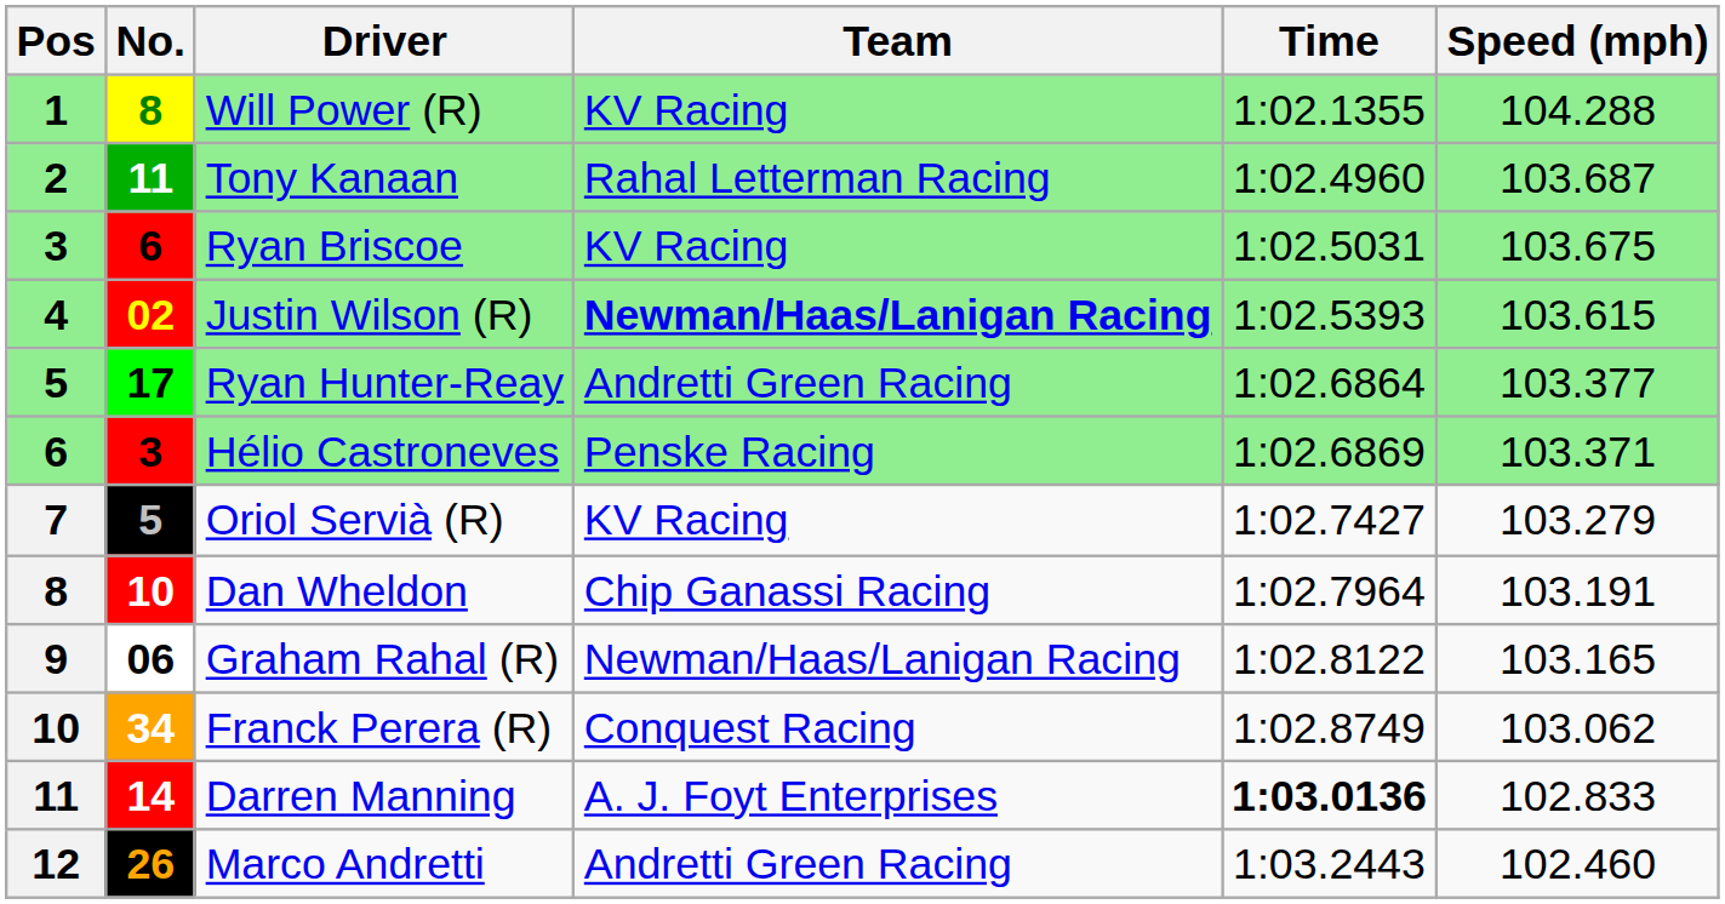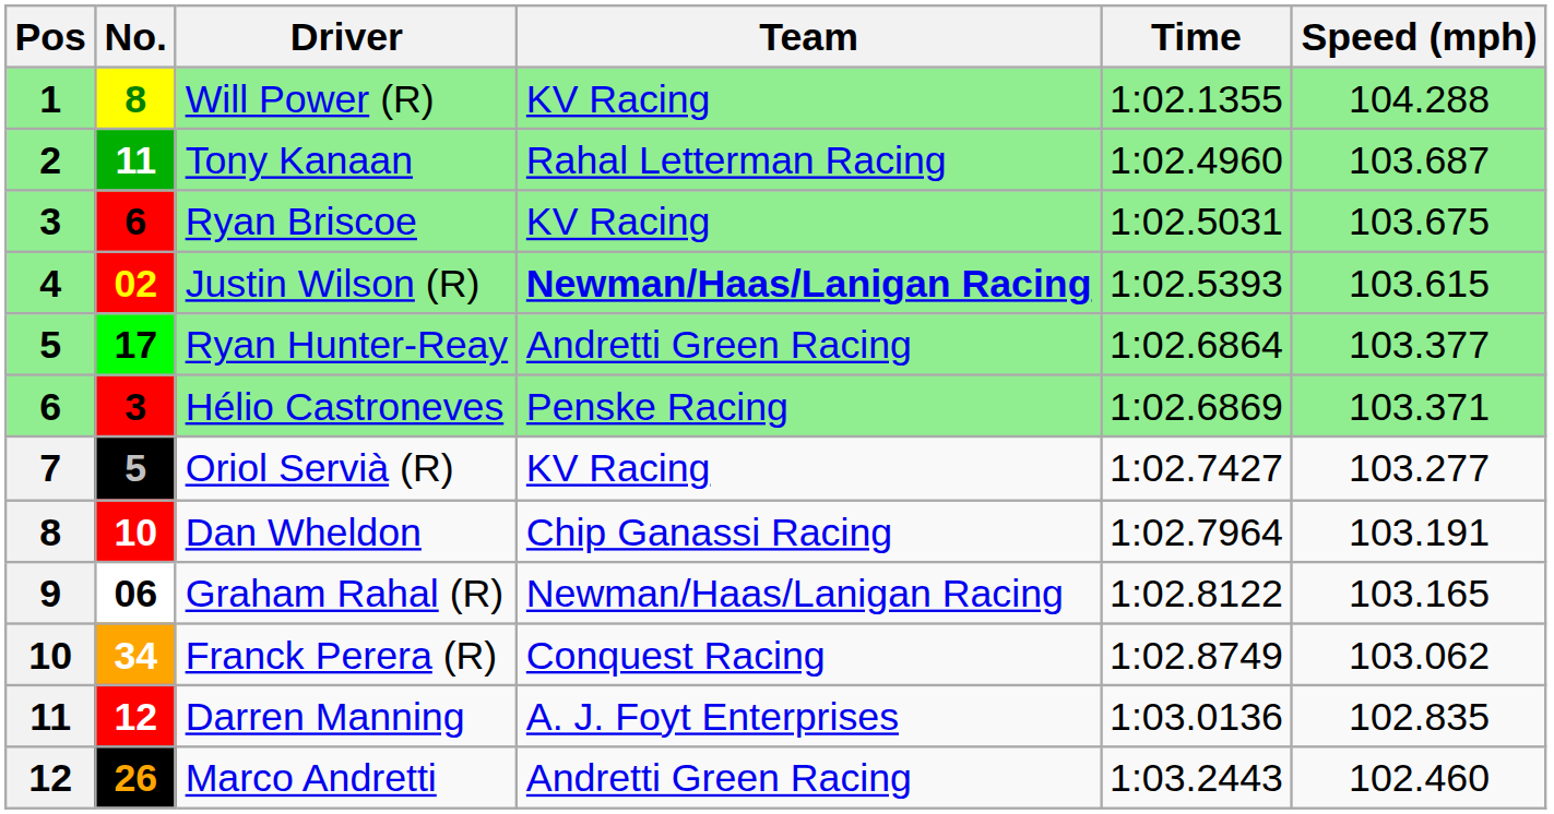 <table class="wikitable" style="font-size:95%;">
 <tr>
 <th>Pos</th>
 <th>No.</th>
 <th>Driver</th>
 <th>Team</th>
 <th>Time</th>
 <th>Speed (mph)</th>
 </tr>
 <tr style="background:lightgreen;">
 <td style="text-align:center;"><strong>1</strong></td>
 <td style="color:green; background:yellow; text-align:center;"><strong>8</strong></td>
 <td> <a href='#'>Will Power</a> (R)</td>
 <td><a href='#'>KV Racing</a></td>
 <td align=center>1:02.1355</td>
 <td align=center>104.288</td>
 </tr>
 <tr style="background:lightgreen;">
 <td style="text-align:center;"><strong>2</strong></td>
 <td style="color:white; background:#00af00; text-align:center;"><strong>11</strong></td>
 <td> <a href='#'>Tony Kanaan</a></td>
 <td><a href='#'>Rahal Letterman Racing</a></td>
 <td align=center>1:02.4960</td>
 <td align=center>103.687</td>
 </tr>
 <tr style="background:lightgreen;">
 <td style="text-align:center;"><strong>3</strong></td>
 <td style="color:black; background:#f00; text-align:center;"><strong>6</strong></td>
 <td> <a href='#'>Ryan Briscoe</a></td>
 <td><a href='#'>KV Racing</a></td>
 <td align=center>1:02.5031</td>
 <td align=center>103.675</td>
 </tr>
 <tr style="background:lightgreen;">
 <td style="text-align:center;"><strong>4</strong></td>
 <td style="color:yellow; background:red; text-align:center;"><strong>02</strong></td>
 <td> <a href='#'>Justin Wilson</a> (R)</td>
 <td><strong><a href='#'>Newman/Haas/Lanigan Racing</a></strong></td>
 <td align=center>1:02.5393</td>
 <td align=center>103.615</td>
 </tr>
 <tr style="background:lightgreen;">
 <td style="text-align:center;"><strong>5</strong></td>
 <td style="color:Black; background:#0f0; text-align:center;"><strong>17</strong></td>
 <td> <a href='#'>Ryan Hunter-Reay</a></td>
 <td><a href='#'>Andretti Green Racing</a></td>
 <td align=center>1:02.6864</td>
 <td align=center>103.377</td>
 </tr>
 <tr style="background:lightgreen;">
 <td style="text-align:center;"><strong>6</strong></td>
 <td style="color:black; background:#f00; text-align:center;"><strong>3</strong></td>
 <td> <a href='#'>Hélio Castroneves</a></td>
 <td><a href='#'>Penske Racing</a></td>
 <td align=center>1:02.6869</td>
 <td align=center>103.371</td>
 </tr>
 <tr>
 <th>7</th>
 <td style="color:silver; background:black; text-align:center;"><strong>5</strong></td>
 <td> <a href='#'>Oriol Servià</a> (R)</td>
 <td><a href='#'>KV Racing</a></td>
 <td align=center>1:02.7427</td>
-<td align=center>103.279</td>
+<td align=center>103.277</td>
 </tr>
 <tr>
 <th>8</th>
 <td style="color:white; background:red; text-align:center;"><strong>10</strong></td>
 <td> <a href='#'>Dan Wheldon</a></td>
 <td><a href='#'>Chip Ganassi Racing</a></td>
 <td align=center>1:02.7964</td>
 <td align=center>103.191</td>
 </tr>
 <tr>
 <th>9</th>
 <td style="color:black; background:white; text-align:center;"><strong>06</strong></td>
 <td> <a href='#'>Graham Rahal</a> (R)</td>
 <td><a href='#'>Newman/Haas/Lanigan Racing</a></td>
 <td align=center>1:02.8122</td>
 <td align=center>103.165</td>
 </tr>
 <tr>
 <th>10</th>
 <td style="color:white; background:orange; text-align:center;"><strong>34</strong></td>
 <td> <a href='#'>Franck Perera</a> (R)</td>
 <td><a href='#'>Conquest Racing</a></td>
 <td align=center>1:02.8749</td>
 <td align=center>103.062</td>
 </tr>
 <tr>
 <th>11</th>
-<td style="color:white; background:#f00; text-align:center;"><strong>14</strong></td>
+<td style="color:white; background:#f00; text-align:center;"><strong>12</strong></td>
 <td> <a href='#'>Darren Manning</a></td>
 <td><a href='#'>A. J. Foyt Enterprises</a></td>
-<td align=center><strong>1:03.0136</strong></td>
-<td align=center>102.833</td>
+<td align=center>1:03.0136</td>
+<td align=center>102.835</td>
 </tr>
 <tr>
 <th>12</th>
 <td style="color:orange; background:black; text-align:center;"><strong>26</strong></td>
 <td> <a href='#'>Marco Andretti</a></td>
 <td><a href='#'>Andretti Green Racing</a></td>
 <td align=center>1:03.2443</td>
 <td align=center>102.460</td>
 </tr>
 </table>
